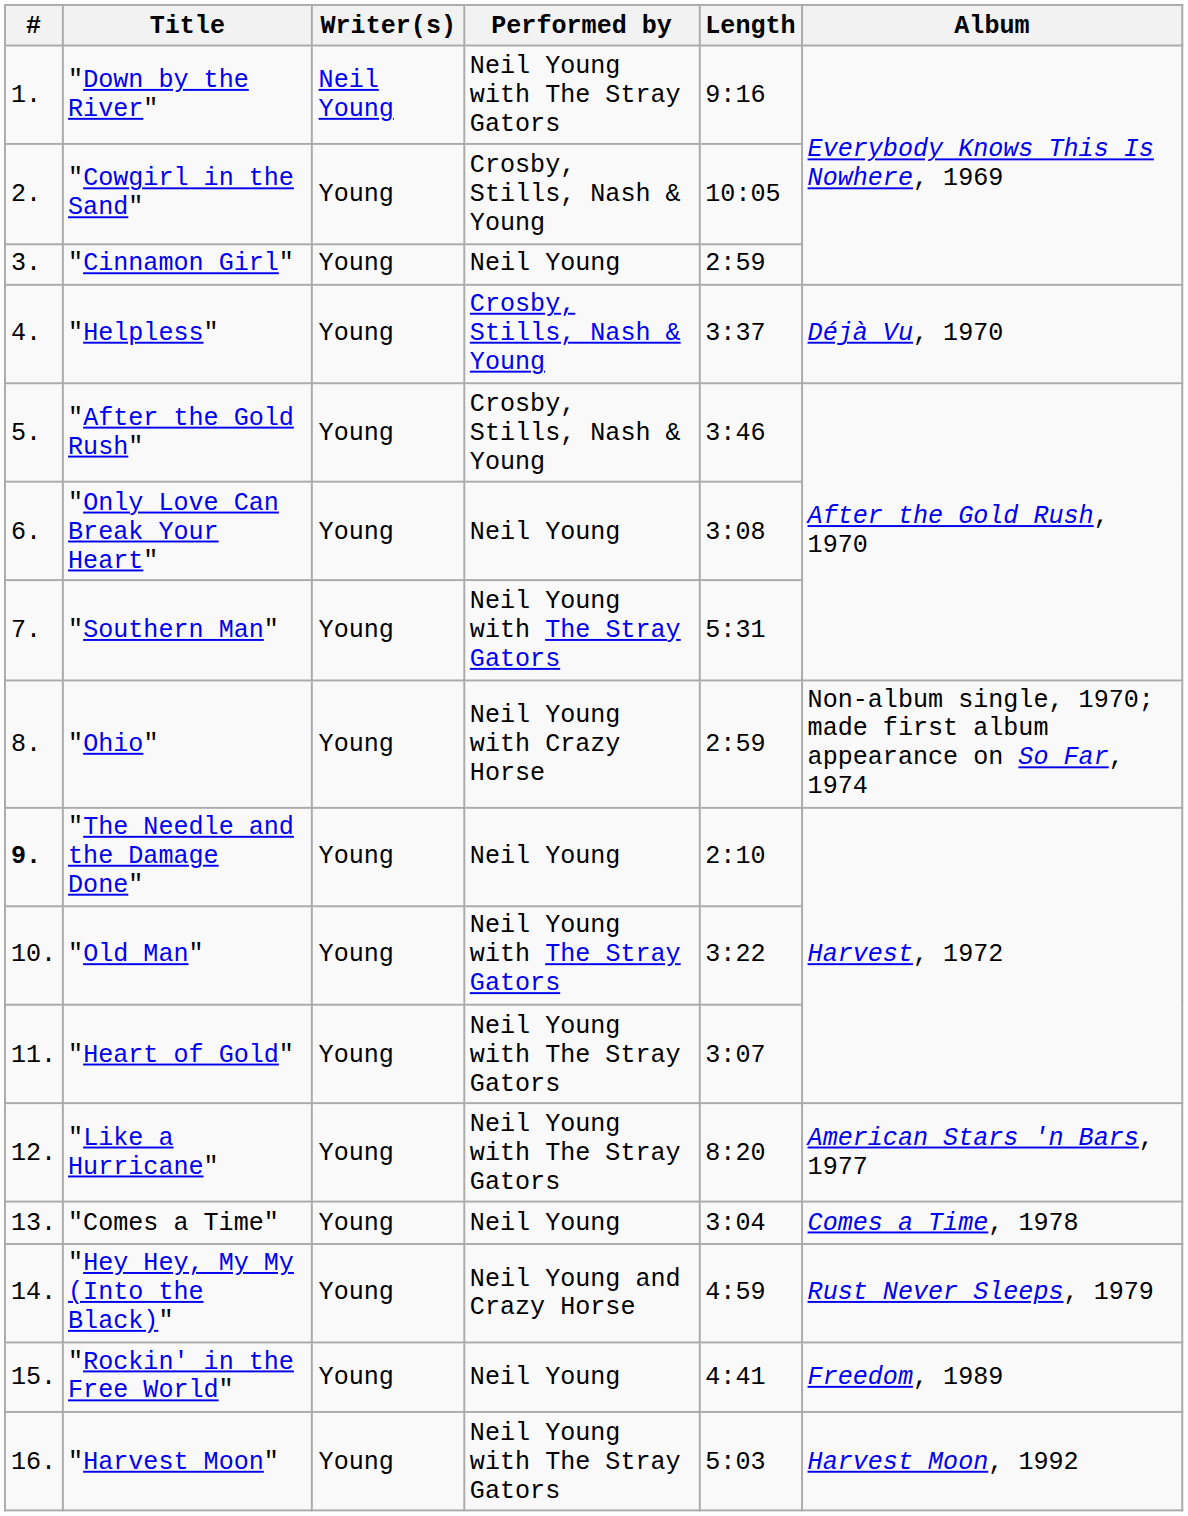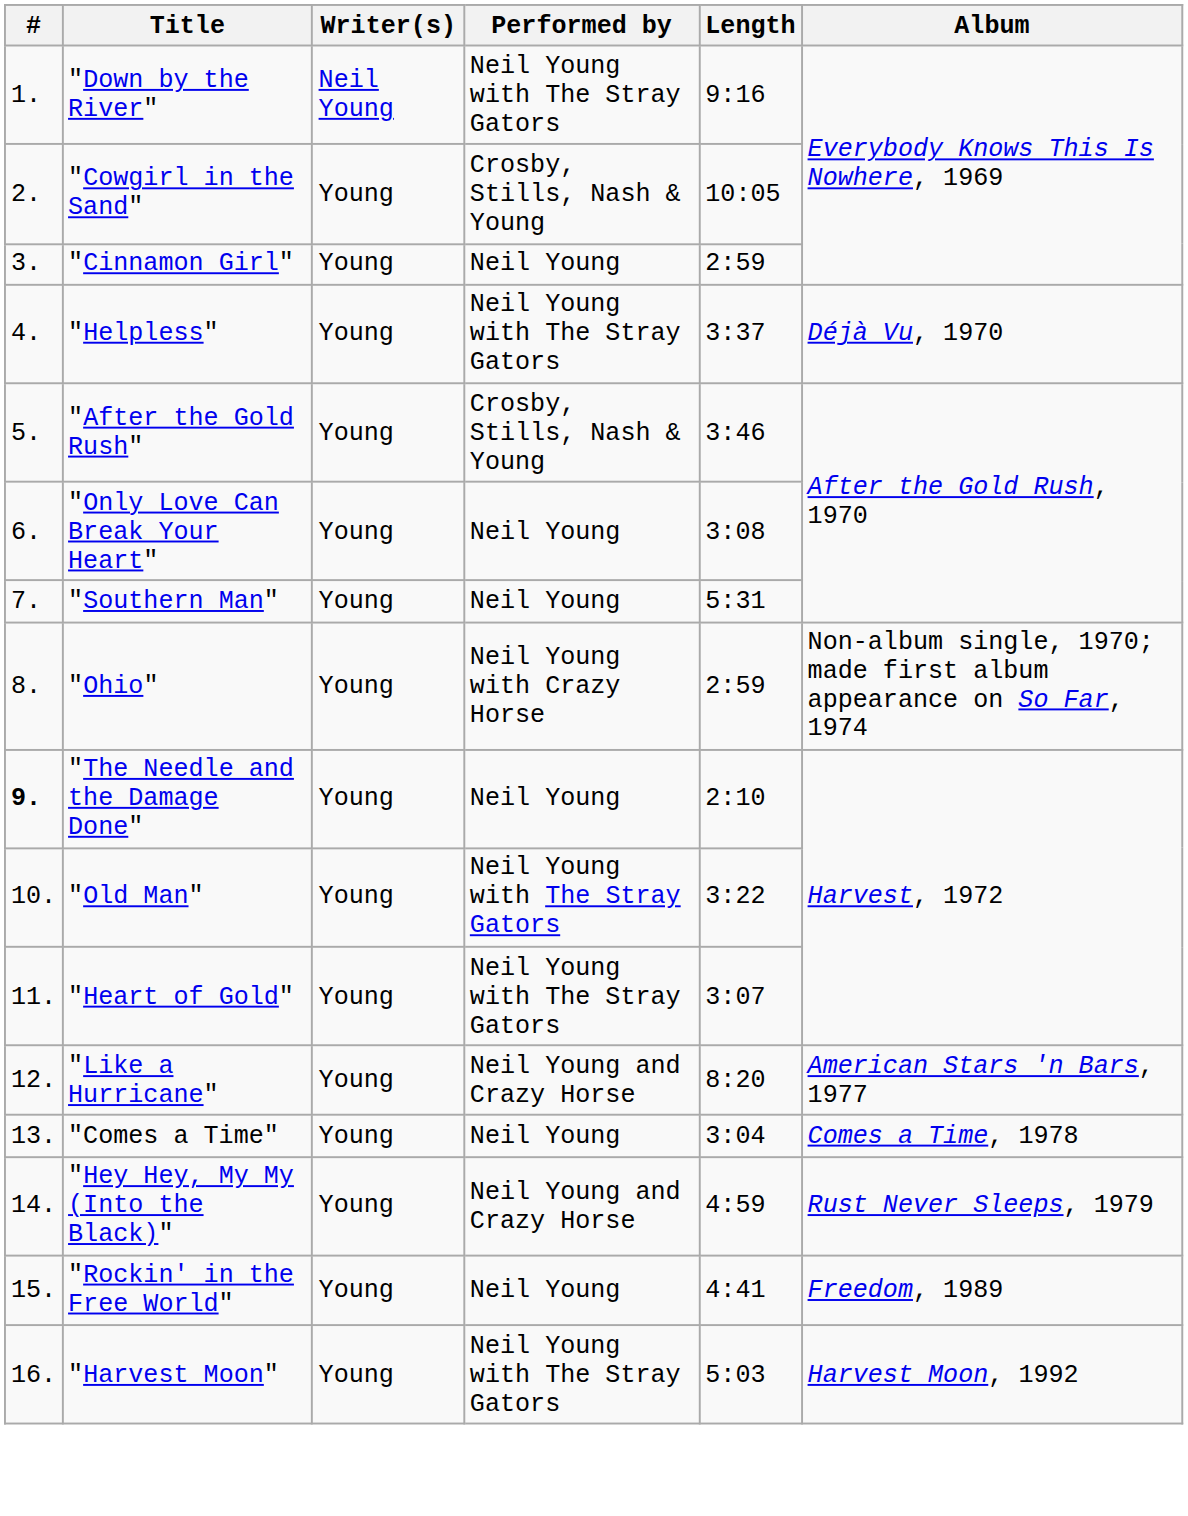 <table class="wikitable">
 <tr>
 <th>#</th>
 <th>Title</th>
 <th>Writer(s)</th>
 <th>Performed by</th>
 <th>Length</th>
 <th>Album</th>
 </tr>
 <tr>
 <td>1.</td>
 <td>"<a href='#'>Down by the River</a>"</td>
 <td><a href='#'>Neil Young</a></td>
 <td>Neil Young with The Stray Gators</td>
 <td>9:16</td>
 <td rowspan="3"><em><a href='#'>Everybody Knows This Is Nowhere</a></em>, 1969</td>
 </tr>
 <tr>
 <td>2.</td>
 <td>"<a href='#'>Cowgirl in the Sand</a>"</td>
 <td>Young</td>
 <td>Crosby, Stills, Nash & Young</td>
 <td>10:05</td>
 </tr>
 <tr>
 <td>3.</td>
 <td>"<a href='#'>Cinnamon Girl</a>"</td>
 <td>Young</td>
 <td>Neil Young</td>
 <td>2:59</td>
 </tr>
 <tr>
 <td>4.</td>
 <td>"<a href='#'>Helpless</a>"</td>
 <td>Young</td>
-<td><a href='#'>Crosby, Stills, Nash & Young</a></td>
+<td>Neil Young with The Stray Gators</td>
 <td>3:37</td>
 <td><em><a href='#'>Déjà Vu</a></em>, 1970</td>
 </tr>
 <tr>
 <td>5.</td>
 <td>"<a href='#'>After the Gold Rush</a>"</td>
 <td>Young</td>
 <td>Crosby, Stills, Nash & Young</td>
 <td>3:46</td>
 <td rowspan="3"><em><a href='#'>After the Gold Rush</a></em>, 1970</td>
 </tr>
 <tr>
 <td>6.</td>
 <td>"<a href='#'>Only Love Can Break Your Heart</a>"</td>
 <td>Young</td>
 <td>Neil Young</td>
 <td>3:08</td>
 </tr>
 <tr>
 <td>7.</td>
 <td>"<a href='#'>Southern Man</a>"</td>
 <td>Young</td>
-<td>Neil Young with <a href='#'>The Stray Gators</a></td>
+<td>Neil Young</td>
 <td>5:31</td>
 </tr>
 <tr>
 <td>8.</td>
 <td>"<a href='#'>Ohio</a>"</td>
 <td>Young</td>
 <td>Neil Young with Crazy Horse</td>
 <td>2:59</td>
 <td>Non-album single, 1970; made first album appearance on <em><a href='#'>So Far</a></em>, 1974</td>
 </tr>
 <tr>
 <td><strong>9.</strong></td>
 <td>"<a href='#'>The Needle and the Damage Done</a>"</td>
 <td>Young</td>
 <td>Neil Young</td>
 <td>2:10</td>
 <td rowspan="3"><em><a href='#'>Harvest</a></em>, 1972</td>
 </tr>
 <tr>
 <td>10.</td>
 <td>"<a href='#'>Old Man</a>"</td>
 <td>Young</td>
 <td>Neil Young with <a href='#'>The Stray Gators</a></td>
 <td>3:22</td>
 </tr>
 <tr>
 <td>11.</td>
 <td>"<a href='#'>Heart of Gold</a>"</td>
 <td>Young</td>
 <td>Neil Young with The Stray Gators</td>
 <td>3:07</td>
 </tr>
 <tr>
 <td>12.</td>
 <td>"<a href='#'>Like a Hurricane</a>"</td>
 <td>Young</td>
-<td>Neil Young with The Stray Gators</td>
+<td>Neil Young and Crazy Horse</td>
 <td>8:20</td>
 <td><em><a href='#'>American Stars 'n Bars</a></em>, 1977</td>
 </tr>
 <tr>
 <td>13.</td>
 <td>"Comes a Time"</td>
 <td>Young</td>
 <td>Neil Young</td>
 <td>3:04</td>
 <td><em><a href='#'>Comes a Time</a></em>, 1978</td>
 </tr>
 <tr>
 <td>14.</td>
 <td>"<a href='#'>Hey Hey, My My (Into the Black)</a>"</td>
 <td>Young</td>
 <td>Neil Young and Crazy Horse</td>
 <td>4:59</td>
 <td><em><a href='#'>Rust Never Sleeps</a></em>, 1979</td>
 </tr>
 <tr>
 <td>15.</td>
 <td>"<a href='#'>Rockin' in the Free World</a>"</td>
 <td>Young</td>
 <td>Neil Young</td>
 <td>4:41</td>
 <td><em><a href='#'>Freedom</a></em>, 1989</td>
 </tr>
 <tr>
 <td>16.</td>
 <td>"<a href='#'>Harvest Moon</a>"</td>
 <td>Young</td>
 <td>Neil Young with The Stray Gators</td>
 <td>5:03</td>
 <td><em><a href='#'>Harvest Moon</a></em>, 1992</td>
 </tr>
 </table>
